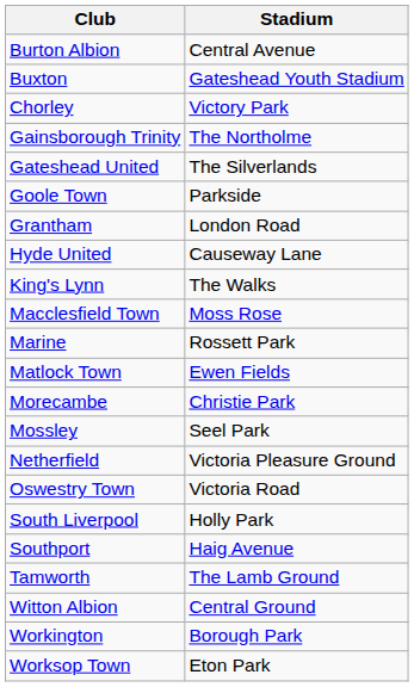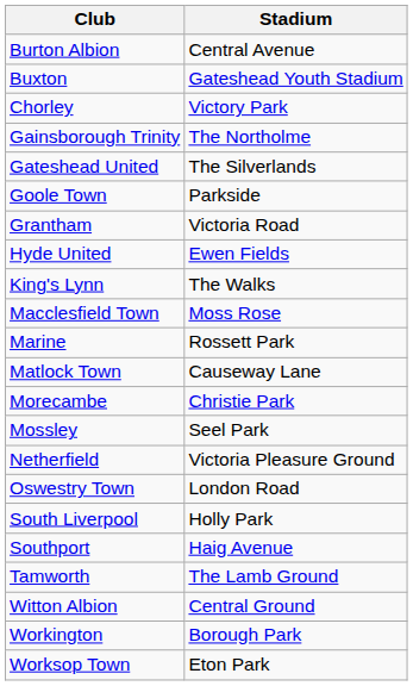 <table class="wikitable sortable">
 <tr>
 <th>Club</th>
 <th>Stadium</th>
 </tr>
 <tr>
 <td><a href='#'>Burton Albion</a></td>
 <td>Central Avenue</td>
 </tr>
 <tr>
 <td><a href='#'>Buxton</a></td>
 <td><a href='#'>Gateshead Youth Stadium</a></td>
 </tr>
 <tr>
 <td><a href='#'>Chorley</a></td>
 <td><a href='#'>Victory Park</a></td>
 </tr>
 <tr>
 <td><a href='#'>Gainsborough Trinity</a></td>
 <td><a href='#'>The Northolme</a></td>
 </tr>
 <tr>
 <td><a href='#'>Gateshead United</a></td>
 <td>The Silverlands</td>
 </tr>
 <tr>
 <td><a href='#'>Goole Town</a></td>
 <td>Parkside</td>
 </tr>
 <tr>
 <td><a href='#'>Grantham</a></td>
-<td>London Road</td>
+<td>Victoria Road</td>
 </tr>
 <tr>
 <td><a href='#'>Hyde United</a></td>
-<td>Causeway Lane</td>
+<td><a href='#'>Ewen Fields</a></td>
 </tr>
 <tr>
 <td><a href='#'>King's Lynn</a></td>
 <td>The Walks</td>
 </tr>
 <tr>
 <td><a href='#'>Macclesfield Town</a></td>
 <td><a href='#'>Moss Rose</a></td>
 </tr>
 <tr>
 <td><a href='#'>Marine</a></td>
 <td>Rossett Park</td>
 </tr>
 <tr>
 <td><a href='#'>Matlock Town</a></td>
-<td><a href='#'>Ewen Fields</a></td>
+<td>Causeway Lane</td>
 </tr>
 <tr>
 <td><a href='#'>Morecambe</a></td>
 <td><a href='#'>Christie Park</a></td>
 </tr>
 <tr>
 <td><a href='#'>Mossley</a></td>
 <td>Seel Park</td>
 </tr>
 <tr>
 <td><a href='#'>Netherfield</a></td>
 <td>Victoria Pleasure Ground</td>
 </tr>
 <tr>
 <td><a href='#'>Oswestry Town</a></td>
-<td>Victoria Road</td>
+<td>London Road</td>
 </tr>
 <tr>
 <td><a href='#'>South Liverpool</a></td>
 <td>Holly Park</td>
 </tr>
 <tr>
 <td><a href='#'>Southport</a></td>
 <td><a href='#'>Haig Avenue</a></td>
 </tr>
 <tr>
 <td><a href='#'>Tamworth</a></td>
 <td><a href='#'>The Lamb Ground</a></td>
 </tr>
 <tr>
 <td><a href='#'>Witton Albion</a></td>
 <td><a href='#'>Central Ground</a></td>
 </tr>
 <tr>
 <td><a href='#'>Workington</a></td>
 <td><a href='#'>Borough Park</a></td>
 </tr>
 <tr>
 <td><a href='#'>Worksop Town</a></td>
 <td>Eton Park</td>
 </tr>
 </table>
